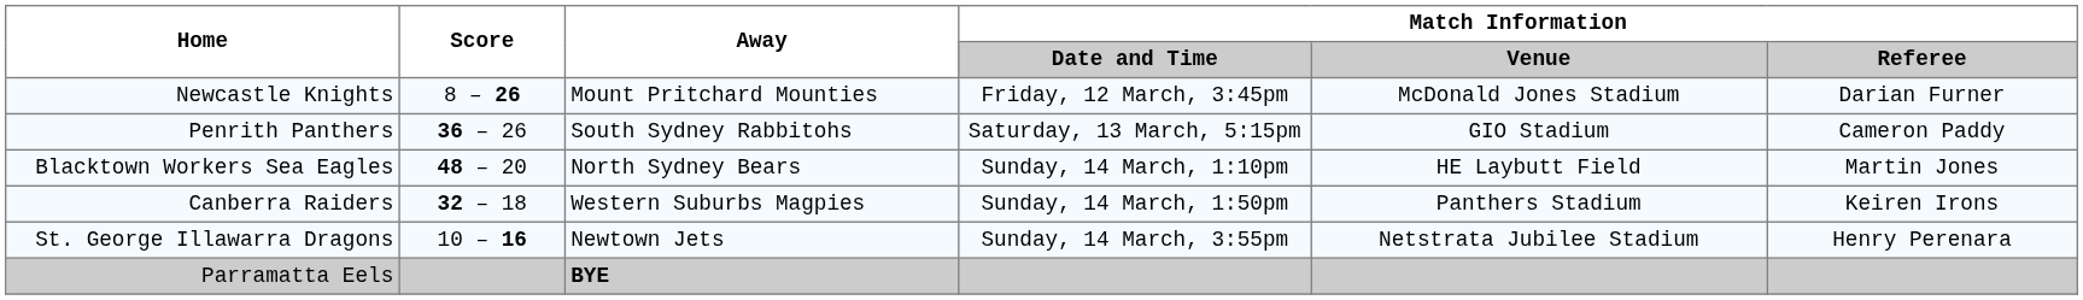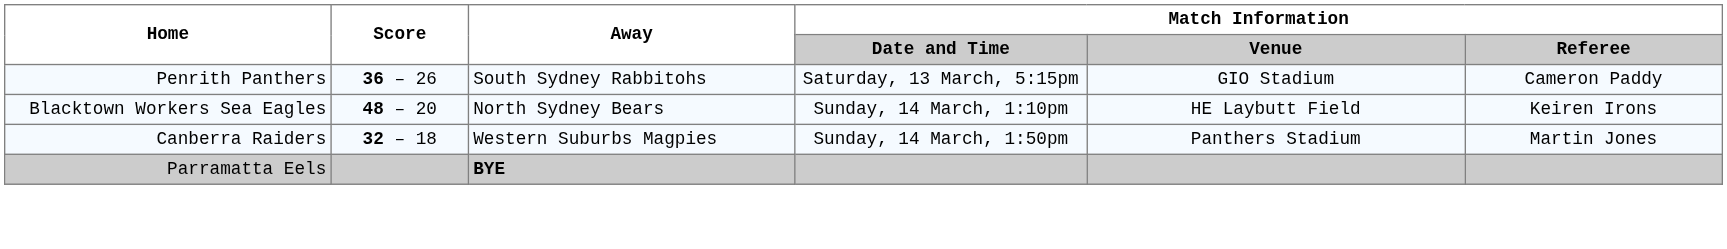 <table border="1" cellpadding="3" cellspacing="0" width="100%" style="border-collapse:collapse;  text-align:center;">
 <tr>
 <th rowspan="2" width="19%">Home</th>
 <th rowspan="2" width="8%">Score</th>
 <th rowspan="2" width="19%">Away</th>
 <th colspan="3">Match Information</th>
 </tr>
 <tr bgcolor="#CCCCCC">
 <th width="17%">Date and Time</th>
 <th width="22%">Venue</th>
 <th width="50%">Referee</th>
-</tr>
-<tr style="text-align:center; background:#f5faff;">
-<td align="right">Newcastle Knights </td>
-<td>8 – <strong>26</strong></td>
-<td align="left"> Mount Pritchard Mounties</td>
-<td>Friday, 12 March, 3:45pm</td>
-<td>McDonald Jones Stadium</td>
-<td>Darian Furner</td>
 </tr>
 <tr style="text-align:center; background:#f5faff;">
 <td align="right">Penrith Panthers </td>
 <td><strong>36</strong> – 26</td>
 <td align="left"> South Sydney Rabbitohs</td>
 <td>Saturday, 13 March, 5:15pm</td>
 <td>GIO Stadium</td>
 <td>Cameron Paddy</td>
 </tr>
 <tr style="text-align:center; background:#f5faff;">
 <td align="right">Blacktown Workers Sea Eagles </td>
 <td><strong>48</strong> – 20</td>
 <td align="left"> North Sydney Bears</td>
 <td>Sunday, 14 March, 1:10pm</td>
 <td>HE Laybutt Field</td>
-<td>Martin Jones</td>
+<td>Keiren Irons</td>
 </tr>
 <tr style="text-align:center; background:#f5faff;">
 <td align="right">Canberra Raiders </td>
 <td><strong>32</strong> – 18</td>
 <td align="left"> Western Suburbs Magpies</td>
 <td>Sunday, 14 March, 1:50pm</td>
 <td>Panthers Stadium</td>
-<td>Keiren Irons</td>
-</tr>
-<tr style="text-align:center; background:#f5faff;">
-<td align="right">St. George Illawarra Dragons </td>
-<td>10 – <strong>16</strong></td>
-<td align="left"> Newtown Jets</td>
-<td>Sunday, 14 March, 3:55pm</td>
-<td>Netstrata Jubilee Stadium</td>
-<td>Henry Perenara</td>
+<td>Martin Jones</td>
 </tr>
 <tr style="text-align:center; background:#CCCCCC;">
 <td align="right">Parramatta Eels </td>
 <td></td>
 <td align="left"><strong>BYE</strong></td>
 <td></td>
 <td></td>
 <td></td>
 </tr>
 </table>
